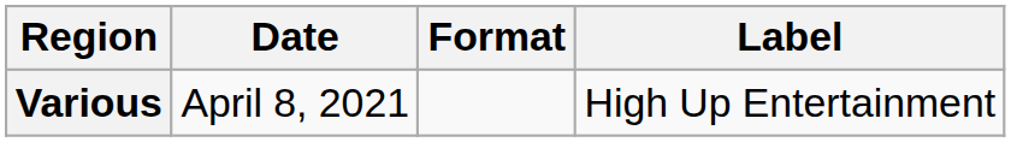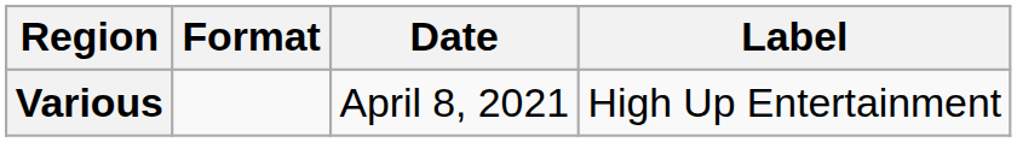 <table class="wikitable plainrowheaders">
 <tr>
 <th>Region</th>
+<th>Format</th>
 <th>Date</th>
-<th>Format</th>
 <th>Label</th>
 </tr>
 <tr>
 <th scope="row">Various</th>
+<td></td>
 <td>April 8, 2021</td>
-<td></td>
 <td>High Up Entertainment</td>
 </tr>
 </table>
